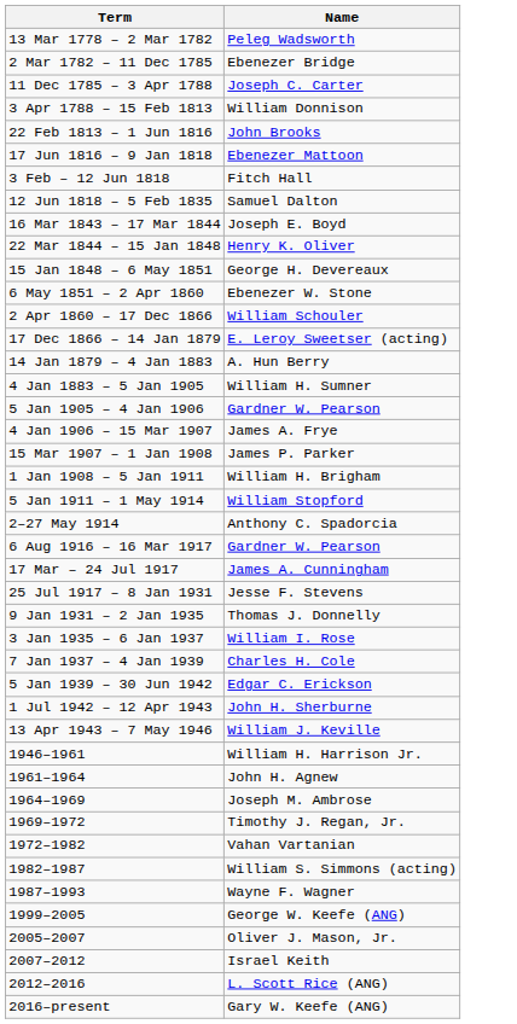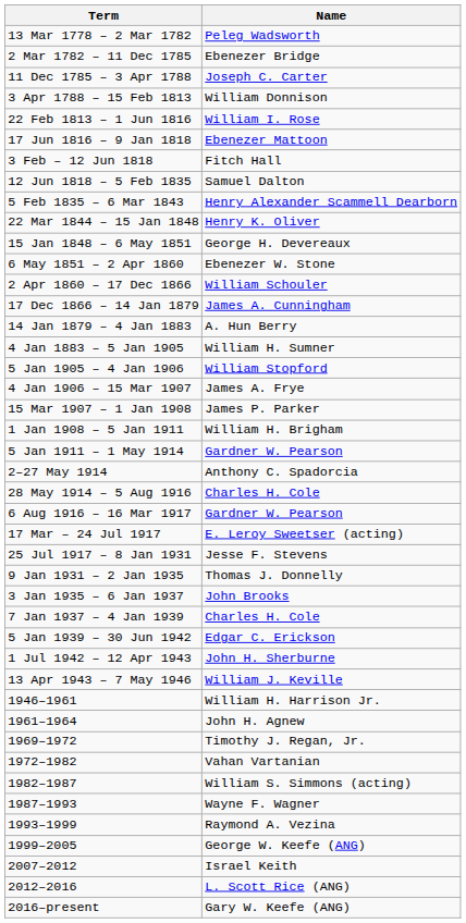 <table class="wikitable">
 <tr>
 <th>Term</th>
 <th>Name</th>
 </tr>
 <tr>
 <td>13 Mar 1778 – 2 Mar 1782</td>
 <td><a href='#'>Peleg Wadsworth</a></td>
 </tr>
 <tr>
 <td>2 Mar 1782 – 11 Dec 1785</td>
 <td>Ebenezer Bridge</td>
 </tr>
 <tr>
 <td>11 Dec 1785 – 3 Apr 1788</td>
 <td><a href='#'>Joseph C. Carter</a></td>
 </tr>
 <tr>
 <td>3 Apr 1788 – 15 Feb 1813</td>
 <td>William Donnison</td>
 </tr>
 <tr>
 <td>22 Feb 1813 – 1 Jun 1816</td>
-<td><a href='#'>John Brooks</a></td>
+<td><a href='#'>William I. Rose</a></td>
 </tr>
 <tr>
 <td>17 Jun 1816 – 9 Jan 1818</td>
 <td><a href='#'>Ebenezer Mattoon</a></td>
 </tr>
 <tr>
 <td>3 Feb – 12 Jun 1818</td>
 <td>Fitch Hall</td>
 </tr>
 <tr>
 <td>12 Jun 1818 – 5 Feb 1835</td>
 <td>Samuel Dalton</td>
 </tr>
 <tr>
-<td>16 Mar 1843 – 17 Mar 1844</td>
-<td>Joseph E. Boyd</td>
+<td>5 Feb 1835 – 6 Mar 1843</td>
+<td><a href='#'>Henry Alexander Scammell Dearborn</a></td>
 </tr>
 <tr>
 <td>22 Mar 1844 – 15 Jan 1848</td>
 <td><a href='#'>Henry K. Oliver</a></td>
 </tr>
 <tr>
 <td>15 Jan 1848 – 6 May 1851</td>
 <td>George H. Devereaux</td>
 </tr>
 <tr>
 <td>6 May 1851 – 2 Apr 1860</td>
 <td>Ebenezer W. Stone</td>
 </tr>
 <tr>
 <td>2 Apr 1860 – 17 Dec 1866</td>
 <td><a href='#'>William Schouler</a></td>
 </tr>
 <tr>
 <td>17 Dec 1866 – 14 Jan 1879</td>
-<td><a href='#'>E. Leroy Sweetser</a> (acting)</td>
+<td><a href='#'>James A. Cunningham</a></td>
 </tr>
 <tr>
 <td>14 Jan 1879 – 4 Jan 1883</td>
 <td>A. Hun Berry</td>
 </tr>
 <tr>
 <td>4 Jan 1883 – 5 Jan 1905</td>
 <td>William H. Sumner</td>
 </tr>
 <tr>
 <td>5 Jan 1905 – 4 Jan 1906</td>
-<td><a href='#'>Gardner W. Pearson</a></td>
+<td><a href='#'>William Stopford</a></td>
 </tr>
 <tr>
 <td>4 Jan 1906 – 15 Mar 1907</td>
 <td>James A. Frye</td>
 </tr>
 <tr>
 <td>15 Mar 1907 – 1 Jan 1908</td>
 <td>James P. Parker</td>
 </tr>
 <tr>
 <td>1 Jan 1908 – 5 Jan 1911</td>
 <td>William H. Brigham</td>
 </tr>
 <tr>
 <td>5 Jan 1911 – 1 May 1914</td>
-<td><a href='#'>William Stopford</a></td>
+<td><a href='#'>Gardner W. Pearson</a></td>
 </tr>
 <tr>
 <td>2–27 May 1914</td>
 <td>Anthony C. Spadorcia</td>
+</tr>
+<tr>
+<td>28 May 1914 – 5 Aug 1916</td>
+<td><a href='#'>Charles H. Cole</a></td>
 </tr>
 <tr>
 <td>6 Aug 1916 – 16 Mar 1917</td>
 <td><a href='#'>Gardner W. Pearson</a></td>
 </tr>
 <tr>
 <td>17 Mar – 24 Jul 1917</td>
-<td><a href='#'>James A. Cunningham</a></td>
+<td><a href='#'>E. Leroy Sweetser</a> (acting)</td>
 </tr>
 <tr>
 <td>25 Jul 1917 – 8 Jan 1931</td>
 <td>Jesse F. Stevens</td>
 </tr>
 <tr>
 <td>9 Jan 1931 – 2 Jan 1935</td>
 <td>Thomas J. Donnelly</td>
 </tr>
 <tr>
 <td>3 Jan 1935 – 6 Jan 1937</td>
-<td><a href='#'>William I. Rose</a></td>
+<td><a href='#'>John Brooks</a></td>
 </tr>
 <tr>
 <td>7 Jan 1937 – 4 Jan 1939</td>
 <td><a href='#'>Charles H. Cole</a></td>
 </tr>
 <tr>
 <td>5 Jan 1939 – 30 Jun 1942</td>
 <td><a href='#'>Edgar C. Erickson</a></td>
 </tr>
 <tr>
 <td>1 Jul 1942 – 12 Apr 1943</td>
 <td><a href='#'>John H. Sherburne</a></td>
 </tr>
 <tr>
 <td>13 Apr 1943 – 7 May 1946</td>
 <td><a href='#'>William J. Keville</a></td>
 </tr>
 <tr>
 <td>1946–1961</td>
 <td>William H. Harrison Jr.</td>
 </tr>
 <tr>
 <td>1961–1964</td>
 <td>John H. Agnew</td>
 </tr>
 <tr>
-<td>1964–1969</td>
-<td>Joseph M. Ambrose</td>
-</tr>
-<tr>
 <td>1969–1972</td>
 <td>Timothy J. Regan, Jr.</td>
 </tr>
 <tr>
 <td>1972–1982</td>
 <td>Vahan Vartanian</td>
 </tr>
 <tr>
 <td>1982–1987</td>
 <td>William S. Simmons (acting)</td>
 </tr>
 <tr>
 <td>1987–1993</td>
 <td>Wayne F. Wagner</td>
 </tr>
 <tr>
+<td>1993–1999</td>
+<td>Raymond A. Vezina</td>
+</tr>
+<tr>
 <td>1999–2005</td>
 <td>George W. Keefe (<a href='#'>ANG</a>)</td>
-</tr>
-<tr>
-<td>2005–2007</td>
-<td>Oliver J. Mason, Jr.</td>
 </tr>
 <tr>
 <td>2007–2012</td>
 <td>Israel Keith</td>
 </tr>
 <tr>
 <td>2012–2016</td>
 <td><a href='#'>L. Scott Rice</a> (ANG)</td>
 </tr>
 <tr>
 <td>2016–present</td>
 <td>Gary W. Keefe (ANG)</td>
 </tr>
 </table>
